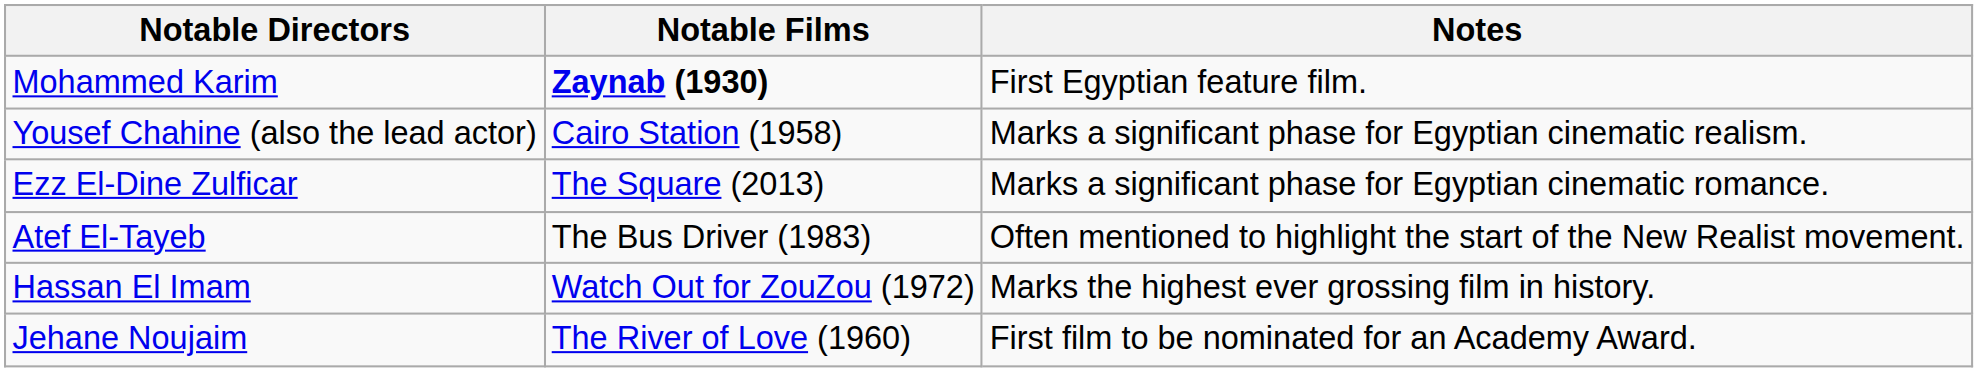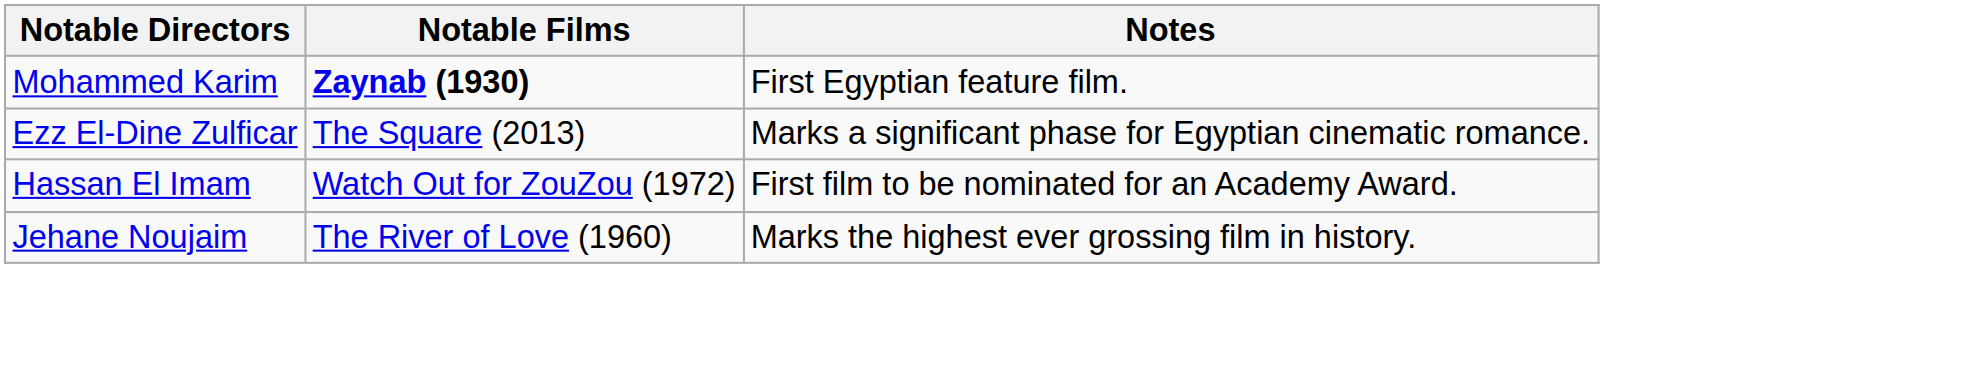 <table class="wikitable">
 <tr>
 <th>Notable Directors</th>
 <th>Notable Films</th>
 <th>Notes</th>
 </tr>
 <tr>
 <td><a href='#'>Mohammed Karim</a></td>
 <td><strong><a href='#'>Zaynab</a> (1930)</strong></td>
 <td>First Egyptian feature film.</td>
 </tr>
 <tr>
-<td><a href='#'>Yousef Chahine</a> (also the lead actor)</td>
-<td><a href='#'>Cairo Station</a> (1958)</td>
-<td>Marks a significant phase for Egyptian cinematic realism.</td>
-</tr>
-<tr>
 <td><a href='#'>Ezz El-Dine Zulficar</a></td>
 <td><a href='#'>The Square</a> (2013)</td>
 <td>Marks a significant phase for Egyptian cinematic romance.</td>
 </tr>
 <tr>
-<td><a href='#'>Atef El-Tayeb</a></td>
-<td>The Bus Driver (1983)</td>
-<td>Often mentioned to highlight the start of the New Realist movement.</td>
-</tr>
-<tr>
 <td><a href='#'>Hassan El Imam</a></td>
 <td><a href='#'>Watch Out for ZouZou</a> (1972)</td>
-<td>Marks the highest ever grossing film in history.</td>
+<td>First film to be nominated for an Academy Award.</td>
 </tr>
 <tr>
 <td><a href='#'>Jehane Noujaim</a></td>
 <td><a href='#'>The River of Love</a> (1960)</td>
-<td>First film to be nominated for an Academy Award.</td>
+<td>Marks the highest ever grossing film in history.</td>
 </tr>
 </table>
